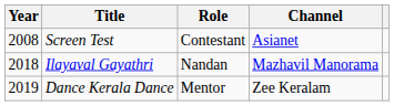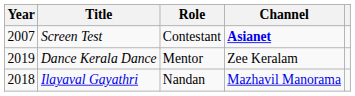 <table class="wikitable">
 <tr>
 <th>Year</th>
 <th>Title</th>
 <th>Role</th>
 <th>Channel</th>
 <th></th>
 </tr>
 <tr>
-<td>2008</td>
+<td>2007</td>
 <td><em>Screen Test</em></td>
 <td>Contestant</td>
-<td><a href='#'>Asianet</a></td>
+<td><strong><a href='#'>Asianet</a></strong></td>
+<td></td>
+</tr>
+<tr>
+<td>2019</td>
+<td><em>Dance Kerala Dance</em></td>
+<td>Mentor</td>
+<td>Zee Keralam</td>
 <td></td>
 </tr>
 <tr>
 <td>2018</td>
 <td><em><a href='#'>Ilayaval Gayathri</a></em></td>
 <td>Nandan</td>
 <td><a href='#'>Mazhavil Manorama</a></td>
 <td></td>
 </tr>
-<tr>
-<td>2019</td>
-<td><em>Dance Kerala Dance</em></td>
-<td>Mentor</td>
-<td>Zee Keralam</td>
-<td></td>
-</tr>
 </table>
